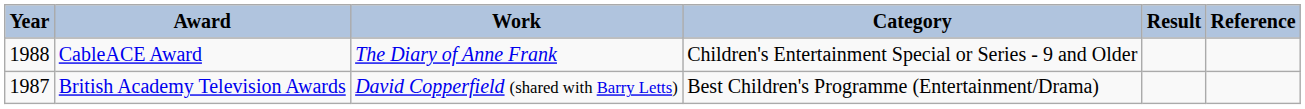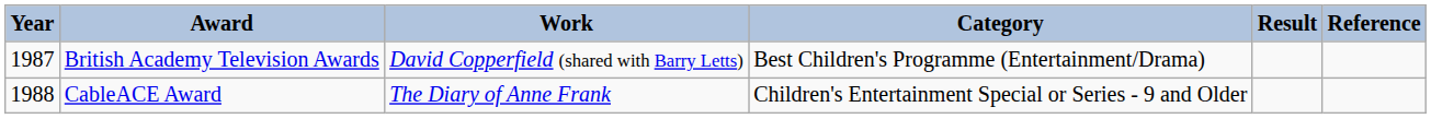 <table class="wikitable" style="font-size:90%">
 <tr style="text-align:center;">
 <th style="background:#B0C4DE;">Year</th>
 <th style="background:#B0C4DE;">Award</th>
 <th style="background:#B0C4DE;">Work</th>
 <th style="background:#B0C4DE;">Category</th>
 <th style="background:#B0C4DE;">Result</th>
 <th style="background:#B0C4DE;">Reference</th>
 </tr>
 <tr>
+<td>1987</td>
+<td><a href='#'>British Academy Television Awards</a></td>
+<td><em><a href='#'>David Copperfield</a></em> <small>(shared with <a href='#'>Barry Letts</a>)</small></td>
+<td>Best Children's Programme (Entertainment/Drama)</td>
+<td></td>
+<td></td>
+</tr>
+<tr>
 <td>1988</td>
 <td><a href='#'>CableACE Award</a></td>
 <td><em><a href='#'>The Diary of Anne Frank</a></em></td>
 <td>Children's Entertainment Special or Series - 9 and Older</td>
 <td></td>
 <td></td>
 </tr>
-<tr>
-<td>1987</td>
-<td><a href='#'>British Academy Television Awards</a></td>
-<td><em><a href='#'>David Copperfield</a></em> <small>(shared with <a href='#'>Barry Letts</a>)</small></td>
-<td>Best Children's Programme (Entertainment/Drama)</td>
-<td></td>
-<td></td>
-</tr>
 </table>
